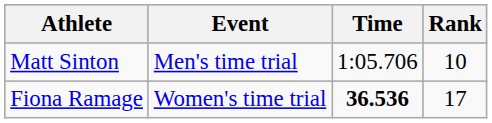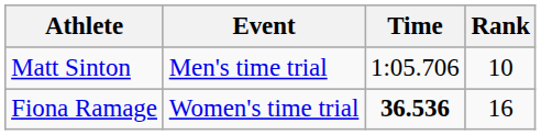 <table class=wikitable style=font-size:90%;text-align:center>
 <tr>
 <th>Athlete</th>
 <th>Event</th>
 <th>Time</th>
 <th>Rank</th>
 </tr>
 <tr>
 <td align=left><a href='#'>Matt Sinton</a></td>
 <td align=left><a href='#'>Men's time trial</a></td>
 <td>1:05.706</td>
 <td>10</td>
 </tr>
 <tr>
 <td align=left><a href='#'>Fiona Ramage</a></td>
 <td align=left><a href='#'>Women's time trial</a></td>
 <td><strong>36.536</strong></td>
-<td>17</td>
+<td>16</td>
 </tr>
 </table>
